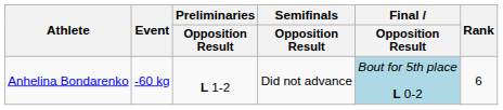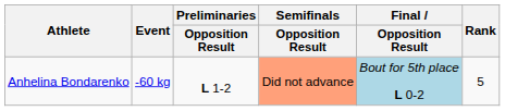 <table class="wikitable" style="font-size:90%;">
 <tr>
 <th rowspan=2>Athlete</th>
 <th rowspan=2>Event</th>
 <th>Preliminaries</th>
 <th>Semifinals</th>
 <th>Final / </th>
 <th rowspan=2>Rank</th>
 </tr>
 <tr style="font-size:95%">
 <th>Opposition<br>Result</th>
 <th>Opposition<br>Result</th>
 <th>Opposition<br>Result</th>
 </tr>
 <tr align=center>
 <td align=left><a href='#'>Anhelina Bondarenko</a></td>
 <td align=left><a href='#'>-60 kg</a></td>
 <td><br> <strong>L</strong> 1-2</td>
-<td>Did not advance</td>
+<td style="background: lightsalmon;">Did not advance</td>
 <td style="background: lightblue;"><em>Bout for 5th place</em><br><br><strong>L</strong> 0-2</td>
-<td>6</td>
+<td>5</td>
 </tr>
 </table>
